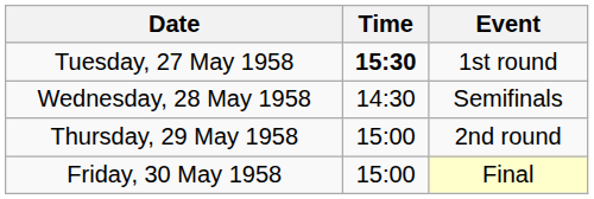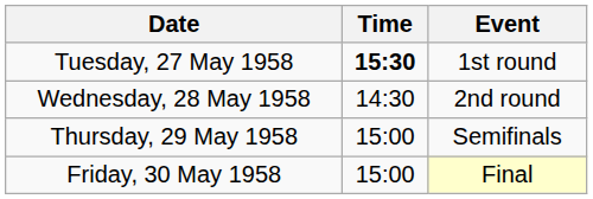 <table class = "wikitable" style="text-align:center;">
 <tr>
 <th width=220>Date</th>
 <th width=50>Time</th>
 <th width=100>Event</th>
 </tr>
 <tr>
 <td>Tuesday, 27 May 1958</td>
 <td><strong>15:30</strong></td>
 <td>1st round</td>
 </tr>
 <tr>
 <td>Wednesday, 28 May 1958</td>
 <td>14:30</td>
-<td>Semifinals</td>
+<td>2nd round</td>
 </tr>
 <tr>
 <td>Thursday, 29 May 1958</td>
 <td>15:00</td>
-<td>2nd round</td>
+<td>Semifinals</td>
 </tr>
 <tr>
 <td>Friday, 30 May 1958</td>
 <td>15:00</td>
 <td bgcolor=ffffcc>Final</td>
 </tr>
 </table>
